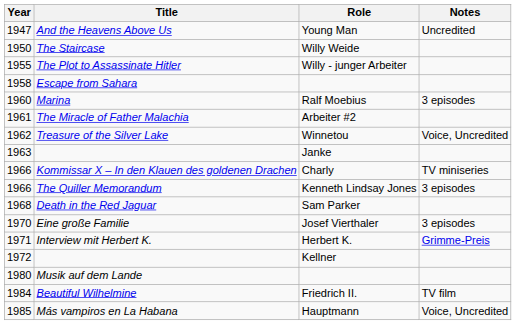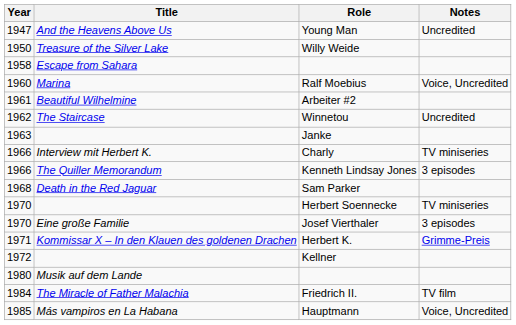 <table class="wikitable">
 <tr>
 <th>Year</th>
 <th>Title</th>
 <th>Role</th>
 <th>Notes</th>
 </tr>
 <tr>
 <td>1947</td>
 <td><em><a href='#'>And the Heavens Above Us</a></em></td>
 <td>Young Man</td>
 <td>Uncredited</td>
 </tr>
 <tr>
 <td>1950</td>
-<td><em><a href='#'>The Staircase</a></em></td>
+<td><em><a href='#'>Treasure of the Silver Lake</a></em></td>
 <td>Willy Weide</td>
-<td></td>
-</tr>
-<tr>
-<td>1955</td>
-<td><em><a href='#'>The Plot to Assassinate Hitler</a></em></td>
-<td>Willy - junger Arbeiter</td>
 <td></td>
 </tr>
 <tr>
 <td>1958</td>
 <td><em><a href='#'>Escape from Sahara</a></em></td>
 <td></td>
 <td></td>
 </tr>
 <tr>
 <td>1960</td>
 <td><em><a href='#'>Marina</a></em></td>
 <td>Ralf Moebius</td>
-<td>3 episodes</td>
+<td>Voice, Uncredited</td>
 </tr>
 <tr>
 <td>1961</td>
-<td><em><a href='#'>The Miracle of Father Malachia</a></em></td>
+<td><em><a href='#'>Beautiful Wilhelmine</a></em></td>
 <td>Arbeiter #2</td>
 <td></td>
 </tr>
 <tr>
 <td>1962</td>
-<td><em><a href='#'>Treasure of the Silver Lake</a></em></td>
+<td><em><a href='#'>The Staircase</a></em></td>
 <td>Winnetou</td>
-<td>Voice, Uncredited</td>
+<td>Uncredited</td>
 </tr>
 <tr>
 <td>1963</td>
 <td><em></em></td>
 <td>Janke</td>
 <td></td>
 </tr>
 <tr>
 <td>1966</td>
-<td><em><a href='#'>Kommissar X – In den Klauen des goldenen Drachen</a></em></td>
+<td><em>Interview mit Herbert K.</em></td>
 <td>Charly</td>
 <td>TV miniseries</td>
 </tr>
 <tr>
 <td>1966</td>
 <td><em><a href='#'>The Quiller Memorandum</a></em></td>
 <td>Kenneth Lindsay Jones</td>
 <td>3 episodes</td>
 </tr>
 <tr>
 <td>1968</td>
 <td><em><a href='#'>Death in the Red Jaguar</a></em></td>
 <td>Sam Parker</td>
 <td></td>
 </tr>
 <tr>
 <td>1970</td>
+<td><em></em></td>
+<td>Herbert Soennecke</td>
+<td>TV miniseries</td>
+</tr>
+<tr>
+<td>1970</td>
 <td><em>Eine große Familie</em></td>
 <td>Josef Vierthaler</td>
 <td>3 episodes</td>
 </tr>
 <tr>
 <td>1971</td>
-<td><em>Interview mit Herbert K.</em></td>
+<td><em><a href='#'>Kommissar X – In den Klauen des goldenen Drachen</a></em></td>
 <td>Herbert K.</td>
 <td><a href='#'>Grimme-Preis</a></td>
 </tr>
 <tr>
 <td>1972</td>
 <td><em></em></td>
 <td>Kellner</td>
 <td></td>
 </tr>
 <tr>
 <td>1980</td>
 <td><em>Musik auf dem Lande</em></td>
 <td></td>
 <td></td>
 </tr>
 <tr>
 <td>1984</td>
-<td><em><a href='#'>Beautiful Wilhelmine</a></em></td>
+<td><em><a href='#'>The Miracle of Father Malachia</a></em></td>
 <td>Friedrich II.</td>
 <td>TV film</td>
 </tr>
 <tr>
 <td>1985</td>
 <td><em>Más vampiros en La Habana</em></td>
 <td>Hauptmann</td>
 <td>Voice, Uncredited</td>
 </tr>
 </table>
